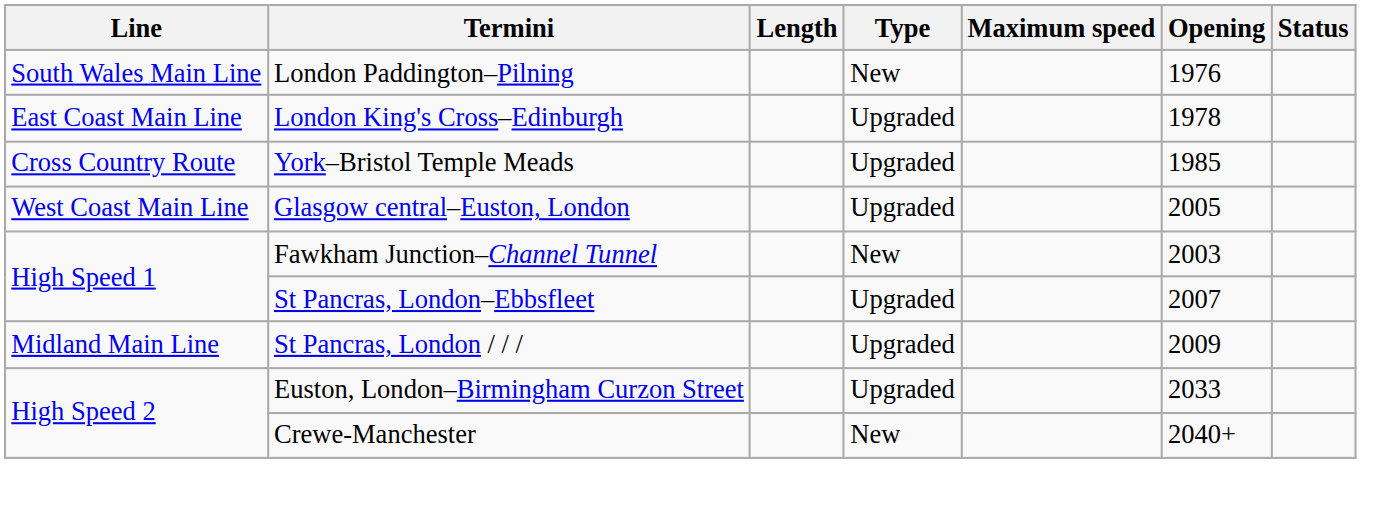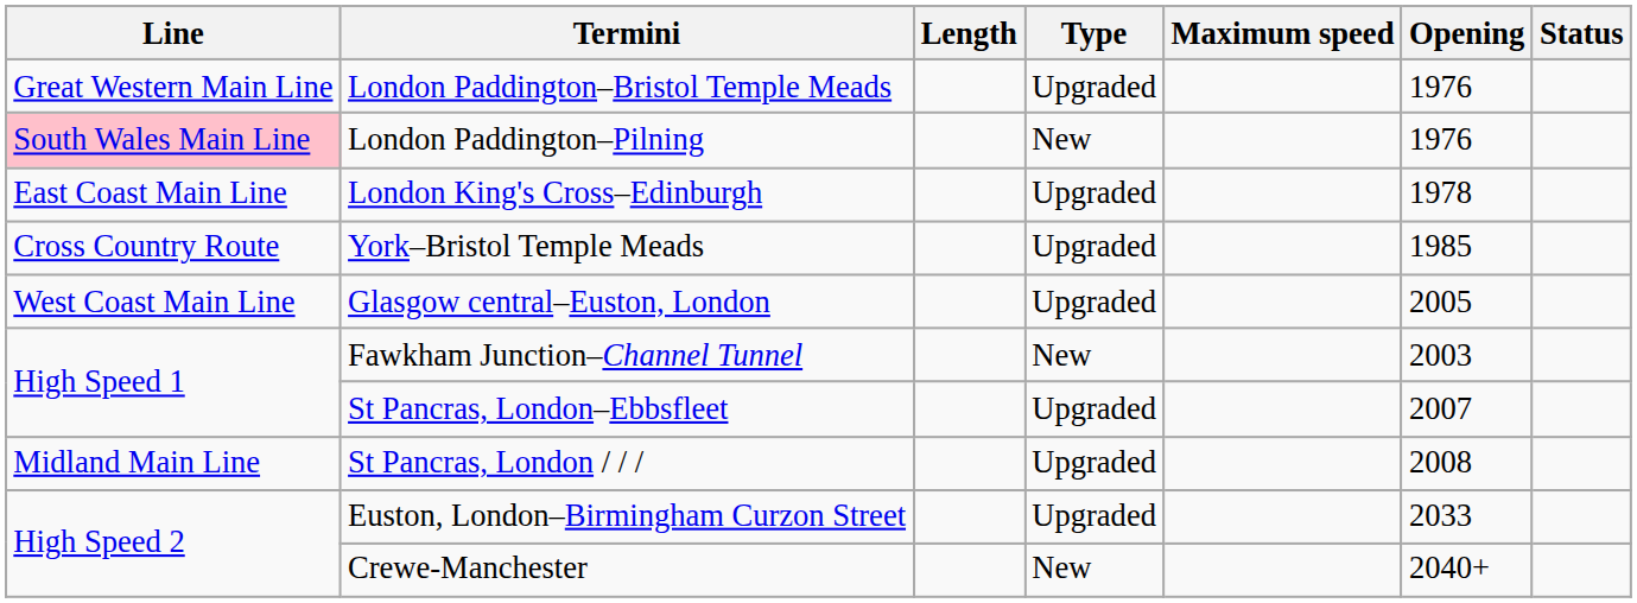 <table class="wikitable sortable static-row-numbers static-row-header-hash" style="font-size:small;">
 <tr>
 <th>Line</th>
 <th>Termini</th>
 <th data-sort-type="number">Length</th>
 <th>Type</th>
 <th>Maximum speed</th>
 <th>Opening</th>
 <th>Status</th>
 </tr>
 <tr>
-<td><a href='#'>South Wales Main Line</a></td>
+<td><a href='#'>Great Western Main Line</a></td>
+<td><a href='#'>London Paddington</a>–<a href='#'>Bristol Temple Meads</a></td>
+<td></td>
+<td>Upgraded</td>
+<td></td>
+<td>1976</td>
+<td></td>
+</tr>
+<tr>
+<td style="background: pink;"><a href='#'>South Wales Main Line</a></td>
 <td>London Paddington–<a href='#'>Pilning</a></td>
 <td></td>
 <td>New</td>
 <td></td>
 <td>1976</td>
 <td></td>
 </tr>
 <tr>
 <td><a href='#'>East Coast Main Line</a></td>
 <td><a href='#'>London King's Cross</a>–<a href='#'>Edinburgh</a></td>
 <td></td>
 <td>Upgraded</td>
 <td></td>
 <td>1978</td>
 <td></td>
 </tr>
 <tr>
 <td><a href='#'>Cross Country Route</a></td>
 <td><a href='#'>York</a>–Bristol Temple Meads</td>
 <td></td>
 <td>Upgraded</td>
 <td></td>
 <td>1985</td>
 <td></td>
 </tr>
 <tr>
 <td><a href='#'>West Coast Main Line</a></td>
 <td><a href='#'>Glasgow central</a>–<a href='#'>Euston, London</a></td>
 <td></td>
 <td>Upgraded</td>
 <td></td>
 <td>2005</td>
 <td></td>
 </tr>
 <tr>
 <td rowspan="2"><a href='#'>High Speed 1</a></td>
 <td>Fawkham Junction–<em><a href='#'>Channel Tunnel</a></em></td>
 <td></td>
 <td>New</td>
 <td></td>
 <td>2003</td>
 <td></td>
 </tr>
 <tr>
 <td><a href='#'>St Pancras, London</a>–<a href='#'>Ebbsfleet</a></td>
 <td></td>
 <td>Upgraded</td>
 <td></td>
 <td>2007</td>
 <td></td>
 </tr>
 <tr>
 <td><a href='#'>Midland Main Line</a></td>
 <td><a href='#'>St Pancras, London</a> /  /  / </td>
 <td></td>
 <td>Upgraded</td>
 <td></td>
-<td>2009</td>
+<td>2008</td>
 <td></td>
 </tr>
 <tr>
 <td rowspan="2"><a href='#'>High Speed 2</a></td>
 <td>Euston, London–<a href='#'>Birmingham Curzon Street</a></td>
 <td></td>
 <td>Upgraded</td>
 <td></td>
 <td>2033</td>
 <td></td>
 </tr>
 <tr>
 <td>Crewe-Manchester</td>
 <td></td>
 <td>New</td>
 <td></td>
 <td>2040+</td>
 <td></td>
 </tr>
 </table>
